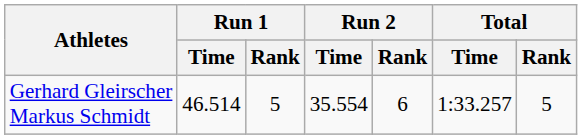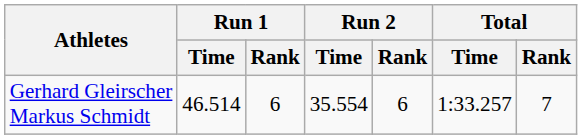 <table class="wikitable" border="1" style="font-size:90%">
 <tr>
 <th rowspan="2">Athletes</th>
 <th colspan="2">Run 1</th>
 <th colspan="2">Run 2</th>
 <th colspan="2">Total</th>
 </tr>
 <tr>
 <th>Time</th>
 <th>Rank</th>
 <th>Time</th>
 <th>Rank</th>
 <th>Time</th>
 <th>Rank</th>
 </tr>
 <tr>
 <td><a href='#'>Gerhard Gleirscher</a><br><a href='#'>Markus Schmidt</a></td>
 <td align="center">46.514</td>
-<td align="center">5</td>
+<td align="center">6</td>
 <td align="center">35.554</td>
 <td align="center">6</td>
 <td align="center">1:33.257</td>
-<td align="center">5</td>
+<td align="center">7</td>
 </tr>
 </table>
